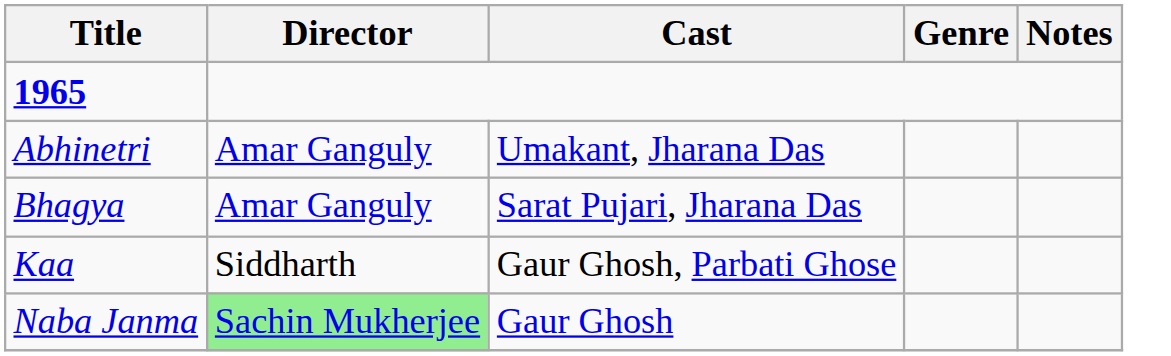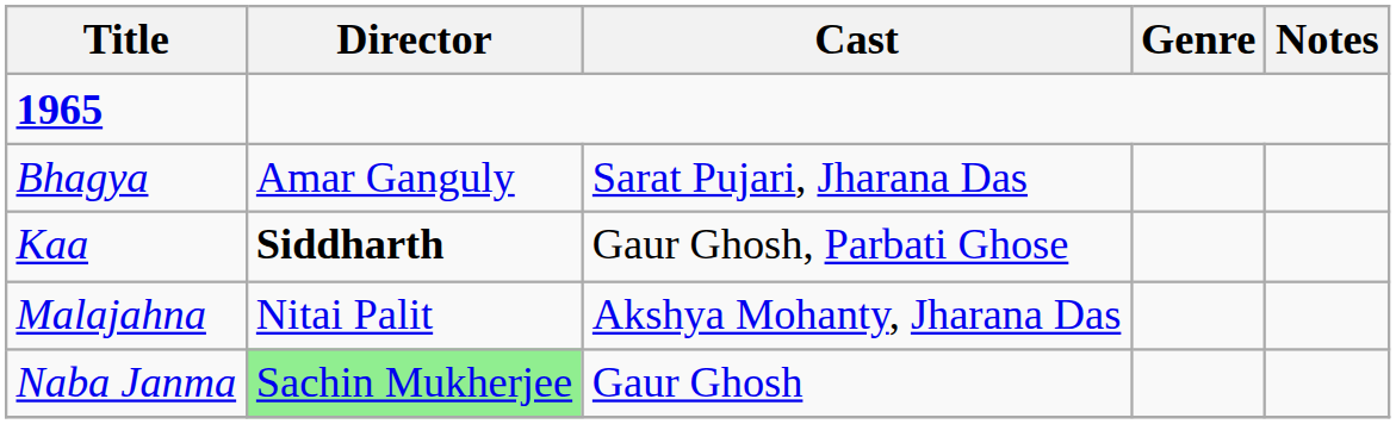 <table class="wikitable">
 <tr>
 <th>Title</th>
 <th>Director</th>
 <th>Cast</th>
 <th>Genre</th>
 <th>Notes</th>
 </tr>
 <tr>
 <td><strong><a href='#'>1965</a></strong></td>
 </tr>
 <tr>
-<td><em><a href='#'>Abhinetri</a></em></td>
-<td><a href='#'>Amar Ganguly</a></td>
-<td><a href='#'>Umakant</a>, <a href='#'>Jharana Das</a></td>
-<td></td>
-<td></td>
-</tr>
-<tr>
 <td><em><a href='#'>Bhagya</a></em></td>
 <td><a href='#'>Amar Ganguly</a></td>
 <td><a href='#'>Sarat Pujari</a>, <a href='#'>Jharana Das</a></td>
 <td></td>
 <td></td>
 </tr>
 <tr>
 <td><em><a href='#'>Kaa</a></em></td>
-<td>Siddharth</td>
+<td><strong>Siddharth</strong></td>
 <td>Gaur Ghosh, <a href='#'>Parbati Ghose</a></td>
+<td></td>
+<td></td>
+</tr>
+<tr>
+<td><em><a href='#'>Malajahna</a></em></td>
+<td><a href='#'>Nitai Palit</a></td>
+<td><a href='#'>Akshya Mohanty</a>, <a href='#'>Jharana Das</a></td>
 <td></td>
 <td></td>
 </tr>
 <tr>
 <td><em><a href='#'>Naba Janma</a></em></td>
 <td style="background: lightgreen;"><a href='#'>Sachin Mukherjee</a></td>
 <td><a href='#'>Gaur Ghosh</a></td>
 <td></td>
 <td></td>
 </tr>
 <tr>
 </tr>
 </table>
